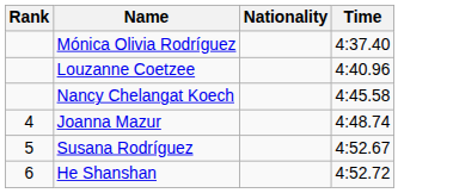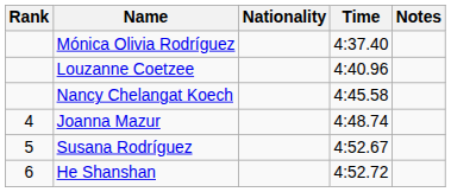 <table class="wikitable sortable" style="text-align:center">
 <tr>
 <th>Rank</th>
 <th>Name</th>
 <th>Nationality</th>
 <th>Time</th>
+<th>Notes</th>
 </tr>
 <tr>
 <td></td>
 <td align="left"><a href='#'>Mónica Olivia Rodríguez</a></td>
 <td align="left"></td>
 <td>4:37.40</td>
+<td></td>
 </tr>
 <tr>
 <td></td>
 <td align="left"><a href='#'>Louzanne Coetzee</a></td>
 <td align="left"></td>
 <td>4:40.96</td>
+<td></td>
 </tr>
 <tr>
 <td></td>
 <td align="left"><a href='#'>Nancy Chelangat Koech</a></td>
 <td align="left"></td>
 <td>4:45.58</td>
+<td></td>
 </tr>
 <tr>
 <td>4</td>
 <td align="left"><a href='#'>Joanna Mazur</a></td>
 <td align="left"></td>
 <td>4:48.74</td>
+<td></td>
 </tr>
 <tr>
 <td>5</td>
 <td align="left"><a href='#'>Susana Rodríguez</a></td>
 <td align="left"></td>
 <td>4:52.67</td>
+<td></td>
 </tr>
 <tr>
 <td>6</td>
 <td align="left"><a href='#'>He Shanshan</a></td>
 <td align="left"></td>
 <td>4:52.72</td>
+<td></td>
 </tr>
 </table>
